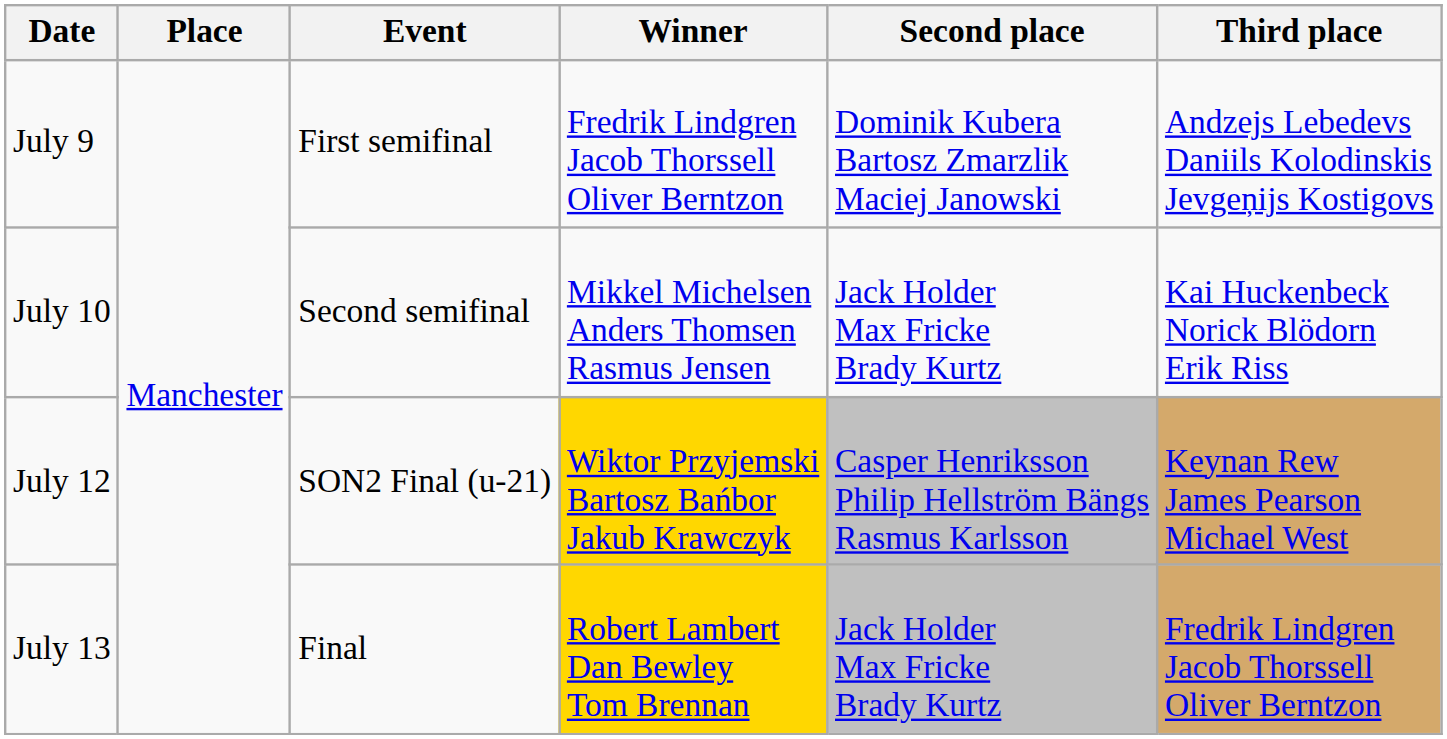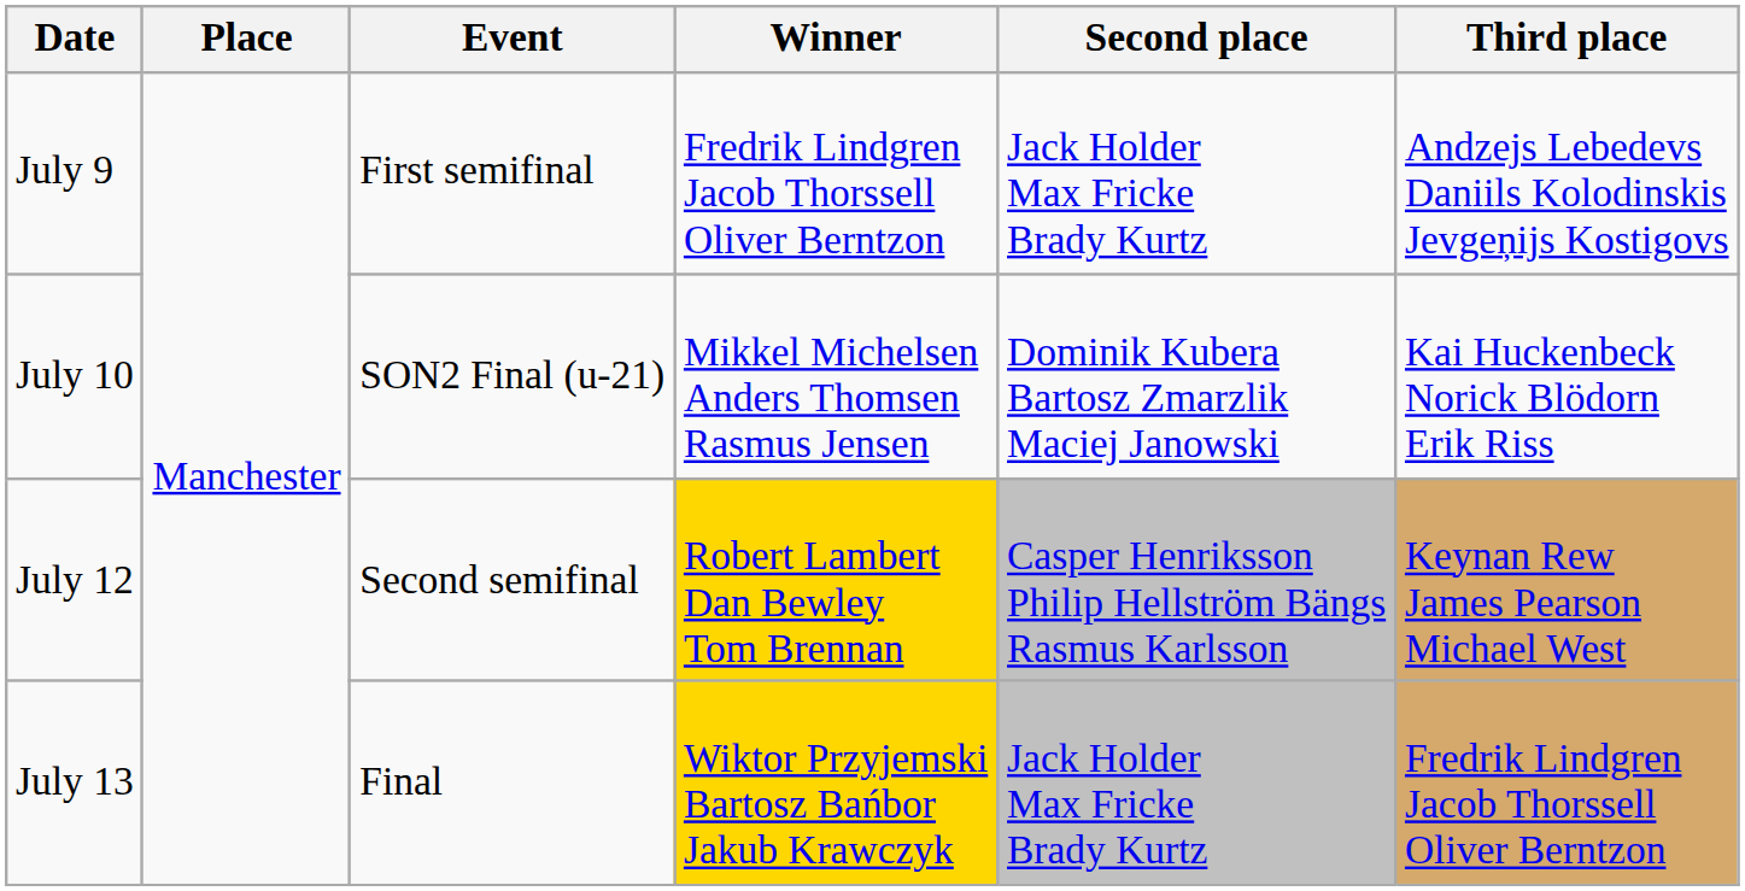 <table class=wikitable style="font-size:14px">
 <tr>
 <th>Date</th>
 <th>Place</th>
 <th>Event</th>
 <th>Winner</th>
 <th>Second place</th>
 <th>Third place</th>
 </tr>
 <tr>
 <td>July 9</td>
 <td rowspan=4> <a href='#'>Manchester</a></td>
 <td>First semifinal</td>
 <td><strong></strong><br><a href='#'>Fredrik Lindgren</a><br><a href='#'>Jacob Thorssell</a><br><a href='#'>Oliver Berntzon</a></td>
-<td><strong></strong><br><a href='#'>Dominik Kubera</a><br><a href='#'>Bartosz Zmarzlik</a><br><a href='#'>Maciej Janowski</a></td>
+<td><strong></strong><br><a href='#'>Jack Holder</a><br><a href='#'>Max Fricke</a><br><a href='#'>Brady Kurtz</a></td>
 <td><strong></strong><br><a href='#'>Andzejs Lebedevs</a><br><a href='#'>Daniils Kolodinskis</a><br><a href='#'>Jevgeņijs Kostigovs</a></td>
 </tr>
 <tr>
 <td>July 10</td>
-<td>Second semifinal</td>
+<td>SON2 Final (u-21)</td>
 <td><strong></strong><br><a href='#'>Mikkel Michelsen</a><br><a href='#'>Anders Thomsen</a><br><a href='#'>Rasmus Jensen</a></td>
-<td><strong></strong><br><a href='#'>Jack Holder</a><br><a href='#'>Max Fricke</a><br><a href='#'>Brady Kurtz</a></td>
+<td><strong></strong><br><a href='#'>Dominik Kubera</a><br><a href='#'>Bartosz Zmarzlik</a><br><a href='#'>Maciej Janowski</a></td>
 <td><strong></strong><br><a href='#'>Kai Huckenbeck</a><br><a href='#'>Norick Blödorn</a><br><a href='#'>Erik Riss</a></td>
 </tr>
 <tr>
 <td>July 12</td>
-<td>SON2 Final (u-21)</td>
-<td bgcolor=gold><strong></strong><br><a href='#'>Wiktor Przyjemski</a><br><a href='#'>Bartosz Bańbor</a><br><a href='#'>Jakub Krawczyk</a></td>
+<td>Second semifinal</td>
+<td bgcolor=gold><strong></strong><br><a href='#'>Robert Lambert</a><br><a href='#'>Dan Bewley</a><br><a href='#'>Tom Brennan</a></td>
 <td bgcolor=silver><strong></strong><br><a href='#'>Casper Henriksson</a><br><a href='#'>Philip Hellström Bängs</a><br><a href='#'>Rasmus Karlsson</a></td>
 <td bgcolor=d4a96b><strong></strong><br><a href='#'>Keynan Rew</a><br><a href='#'>James Pearson</a><br><a href='#'>Michael West</a></td>
 </tr>
 <tr>
 <td>July 13</td>
 <td>Final</td>
-<td bgcolor=gold><strong></strong><br><a href='#'>Robert Lambert</a><br><a href='#'>Dan Bewley</a><br><a href='#'>Tom Brennan</a></td>
+<td bgcolor=gold><strong></strong><br><a href='#'>Wiktor Przyjemski</a><br><a href='#'>Bartosz Bańbor</a><br><a href='#'>Jakub Krawczyk</a></td>
 <td bgcolor=silver><strong></strong><br><a href='#'>Jack Holder</a><br><a href='#'>Max Fricke</a><br><a href='#'>Brady Kurtz</a></td>
 <td bgcolor=d4a96b><strong></strong><br><a href='#'>Fredrik Lindgren</a><br><a href='#'>Jacob Thorssell</a><br><a href='#'>Oliver Berntzon</a></td>
 </tr>
 </table>
